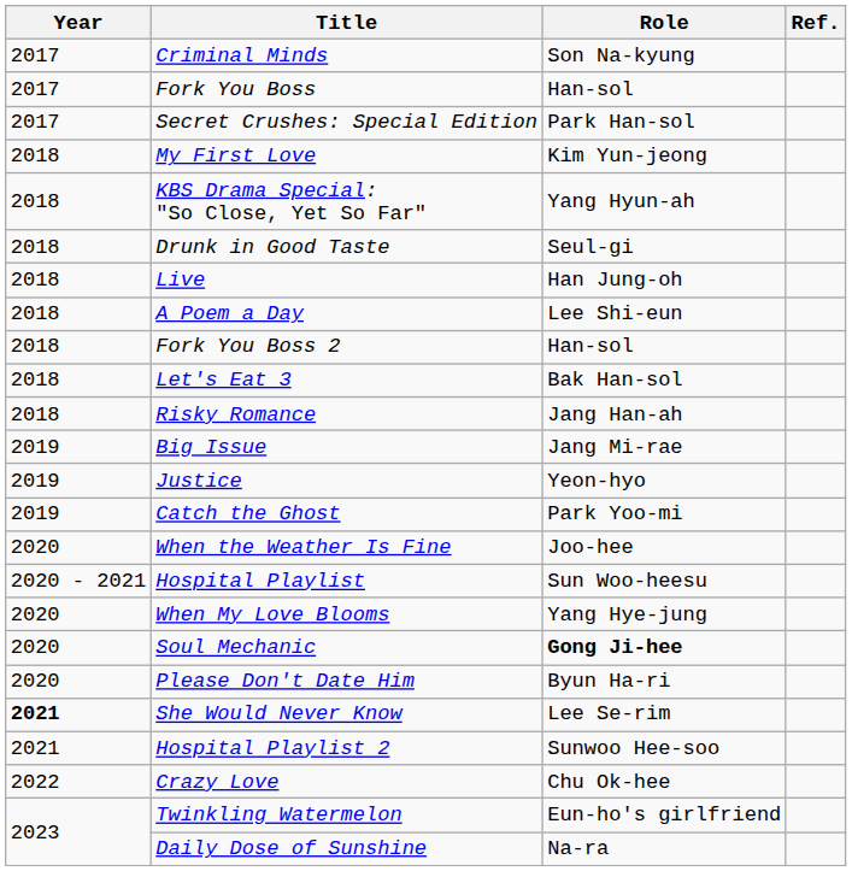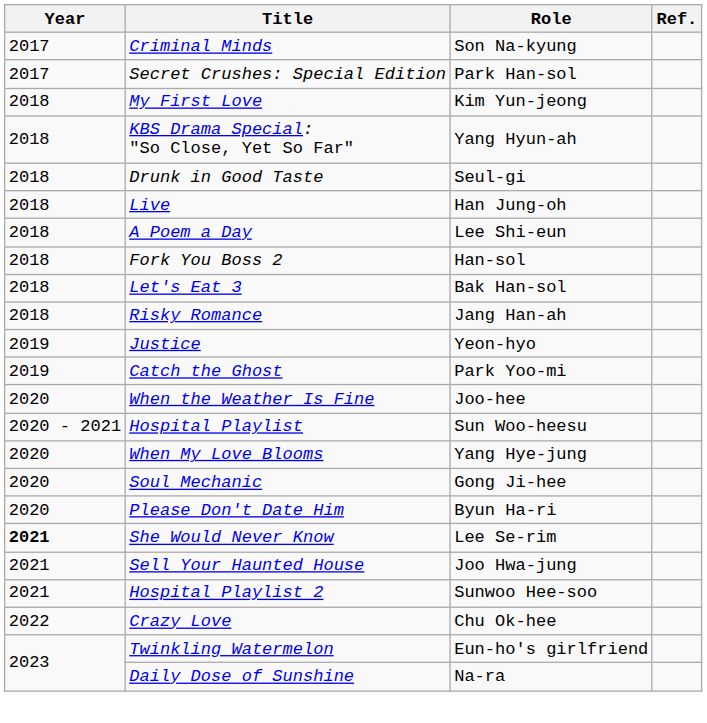 <table class="wikitable">
 <tr>
 <th>Year</th>
 <th>Title</th>
 <th>Role</th>
 <th>Ref.</th>
 </tr>
 <tr>
 <td>2017</td>
 <td><em><a href='#'>Criminal Minds</a></em></td>
 <td>Son Na-kyung</td>
-<td></td>
-</tr>
-<tr>
-<td>2017</td>
-<td><em>Fork You Boss</em></td>
-<td>Han-sol</td>
 <td></td>
 </tr>
 <tr>
 <td>2017</td>
 <td><em>Secret Crushes: Special Edition</em></td>
 <td>Park Han-sol</td>
 <td></td>
 </tr>
 <tr>
 <td>2018</td>
 <td><em><a href='#'>My First Love</a></em></td>
 <td>Kim Yun-jeong</td>
 <td></td>
 </tr>
 <tr>
 <td>2018</td>
 <td><em><a href='#'>KBS Drama Special</a>:</em><br>"So Close, Yet So Far"</td>
 <td>Yang Hyun-ah</td>
 <td></td>
 </tr>
 <tr>
 <td>2018</td>
 <td><em>Drunk in Good Taste</em></td>
 <td>Seul-gi</td>
 <td></td>
 </tr>
 <tr>
 <td>2018</td>
 <td><em><a href='#'>Live</a></em></td>
 <td>Han Jung-oh</td>
 <td></td>
 </tr>
 <tr>
 <td>2018</td>
 <td><em><a href='#'>A Poem a Day</a></em></td>
 <td>Lee Shi-eun</td>
 <td></td>
 </tr>
 <tr>
 <td>2018</td>
 <td><em>Fork You Boss 2</em></td>
 <td>Han-sol</td>
 <td></td>
 </tr>
 <tr>
 <td>2018</td>
 <td><em><a href='#'>Let's Eat 3</a></em></td>
 <td>Bak Han-sol</td>
 <td></td>
 </tr>
 <tr>
 <td>2018</td>
 <td><em><a href='#'>Risky Romance</a></em></td>
 <td>Jang Han-ah</td>
 <td></td>
 </tr>
 <tr>
 <td>2019</td>
-<td><em><a href='#'>Big Issue</a></em></td>
-<td>Jang Mi-rae</td>
-<td></td>
-</tr>
-<tr>
-<td>2019</td>
 <td><em><a href='#'>Justice</a></em></td>
 <td>Yeon-hyo</td>
 <td></td>
 </tr>
 <tr>
 <td>2019</td>
 <td><em><a href='#'>Catch the Ghost</a></em></td>
 <td>Park Yoo-mi</td>
 <td></td>
 </tr>
 <tr>
 <td>2020</td>
 <td><em><a href='#'>When the Weather Is Fine</a></em></td>
 <td>Joo-hee</td>
 <td></td>
 </tr>
 <tr>
 <td>2020 - 2021</td>
 <td><em><a href='#'>Hospital Playlist</a></em></td>
 <td>Sun Woo-heesu</td>
 <td></td>
 </tr>
 <tr>
 <td>2020</td>
 <td><em><a href='#'>When My Love Blooms</a></em></td>
 <td>Yang Hye-jung</td>
 <td></td>
 </tr>
 <tr>
 <td>2020</td>
 <td><em><a href='#'>Soul Mechanic</a></em></td>
-<td><strong>Gong Ji-hee</strong></td>
+<td>Gong Ji-hee</td>
 <td></td>
 </tr>
 <tr>
 <td>2020</td>
 <td><em><a href='#'>Please Don't Date Him</a></em></td>
 <td>Byun Ha-ri</td>
 <td></td>
 </tr>
 <tr>
 <td><strong>2021</strong></td>
 <td><em><a href='#'>She Would Never Know</a></em></td>
 <td>Lee Se-rim</td>
+<td></td>
+</tr>
+<tr>
+<td>2021</td>
+<td><em><a href='#'>Sell Your Haunted House</a></em></td>
+<td>Joo Hwa-jung</td>
 <td></td>
 </tr>
 <tr>
 <td>2021</td>
 <td><em><a href='#'>Hospital Playlist 2</a></em></td>
 <td>Sunwoo Hee-soo</td>
 <td></td>
 </tr>
 <tr>
 <td>2022</td>
 <td><em><a href='#'>Crazy Love</a></em></td>
 <td>Chu Ok-hee</td>
 <td></td>
 </tr>
 <tr>
 <td rowspan="2">2023</td>
 <td><em><a href='#'>Twinkling Watermelon</a></em></td>
 <td>Eun-ho's girlfriend</td>
 <td></td>
 </tr>
 <tr>
 <td><em><a href='#'>Daily Dose of Sunshine</a></em></td>
 <td>Na-ra</td>
 <td></td>
 </tr>
 </table>
